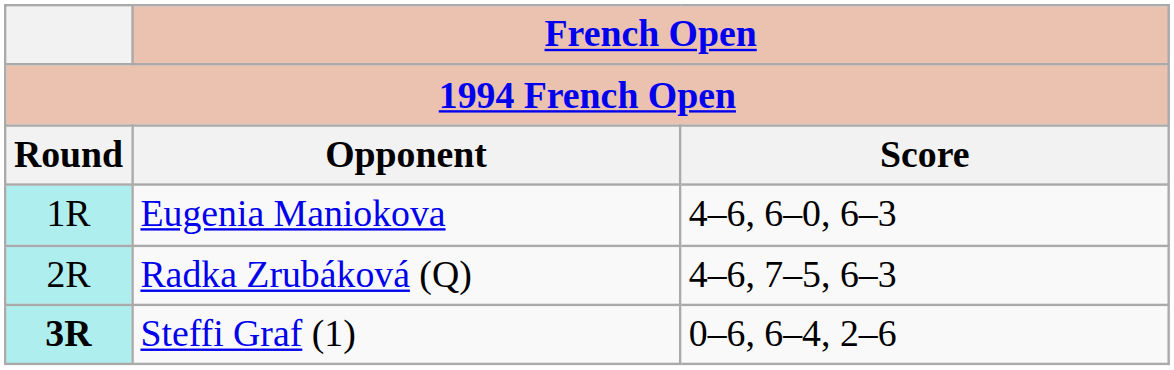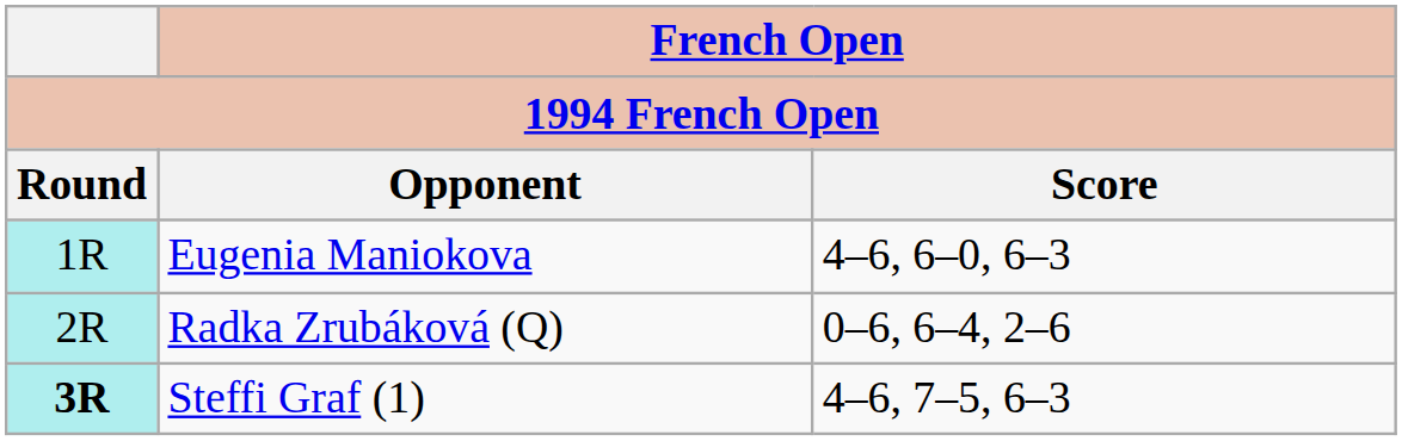 <table class="wikitable collapsible collapsed">
 <tr>
 <th></th>
 <th colspan=2 style="background:#ebc2af;"><a href='#'>French Open</a></th>
 </tr>
 <tr>
 <th colspan=3 style="background:#ebc2af;"><a href='#'>1994 French Open</a></th>
 </tr>
 <tr>
 <th>Round</th>
 <th width=225>Opponent</th>
 <th width=200>Score</th>
 </tr>
 <tr>
 <td style="text-align:center; background:#afeeee;">1R</td>
 <td> <a href='#'>Eugenia Maniokova</a></td>
 <td>4–6, 6–0, 6–3</td>
 </tr>
 <tr>
 <td style="text-align:center; background:#afeeee;">2R</td>
 <td> <a href='#'>Radka Zrubáková</a> (Q)</td>
-<td>4–6, 7–5, 6–3</td>
+<td>0–6, 6–4, 2–6</td>
 </tr>
 <tr>
 <td style="text-align:center; background:#afeeee;"><strong>3R</strong></td>
 <td> <a href='#'>Steffi Graf</a> (1)</td>
-<td>0–6, 6–4, 2–6</td>
+<td>4–6, 7–5, 6–3</td>
 </tr>
 </table>
